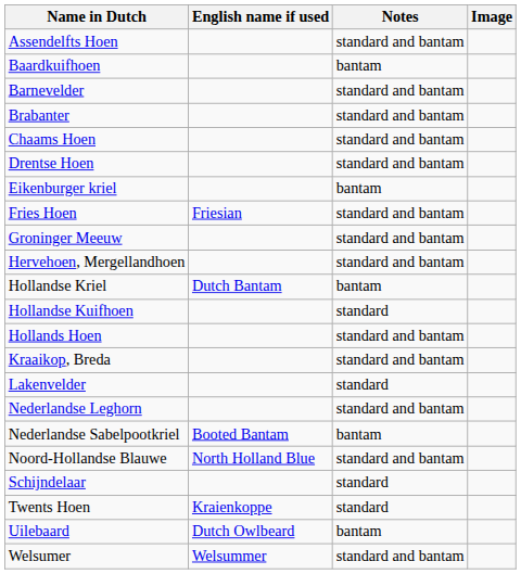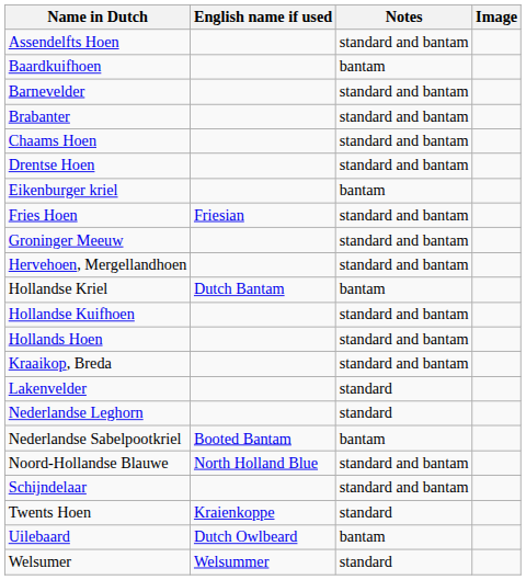 <table class="wikitable sortable">
 <tr>
 <th>Name in Dutch</th>
 <th>English name if used</th>
 <th>Notes</th>
 <th>Image</th>
 </tr>
 <tr>
 <td><a href='#'>Assendelfts Hoen</a></td>
 <td></td>
 <td>standard and bantam</td>
 <td></td>
 </tr>
 <tr>
 <td><a href='#'>Baardkuifhoen</a></td>
 <td></td>
 <td>bantam</td>
 <td></td>
 </tr>
 <tr>
 <td><a href='#'>Barnevelder</a></td>
 <td></td>
 <td>standard and bantam</td>
 <td></td>
 </tr>
 <tr>
 <td><a href='#'>Brabanter</a></td>
 <td></td>
 <td>standard and bantam</td>
 <td></td>
 </tr>
 <tr>
 <td><a href='#'>Chaams Hoen</a></td>
 <td></td>
 <td>standard and bantam</td>
 <td></td>
 </tr>
 <tr>
 <td><a href='#'>Drentse Hoen</a></td>
 <td></td>
 <td>standard and bantam</td>
 <td></td>
 </tr>
 <tr>
 <td><a href='#'>Eikenburger kriel</a></td>
 <td></td>
 <td>bantam</td>
 <td></td>
 </tr>
 <tr>
 <td><a href='#'>Fries Hoen</a></td>
 <td><a href='#'>Friesian</a></td>
 <td>standard and bantam</td>
 <td></td>
 </tr>
 <tr>
 <td><a href='#'>Groninger Meeuw</a></td>
 <td></td>
 <td>standard and bantam</td>
 <td></td>
 </tr>
 <tr>
 <td><a href='#'>Hervehoen</a>,  Mergellandhoen</td>
 <td></td>
 <td>standard and bantam</td>
 <td></td>
 </tr>
 <tr>
 <td>Hollandse Kriel</td>
 <td><a href='#'>Dutch Bantam</a></td>
 <td>bantam</td>
 <td></td>
 </tr>
 <tr>
 <td><a href='#'>Hollandse Kuifhoen</a></td>
 <td></td>
-<td>standard</td>
+<td>standard and bantam</td>
 <td></td>
 </tr>
 <tr>
 <td><a href='#'>Hollands Hoen</a></td>
 <td></td>
 <td>standard and bantam</td>
 <td></td>
 </tr>
 <tr>
 <td><a href='#'>Kraaikop</a>, Breda</td>
 <td></td>
 <td>standard and bantam</td>
 <td></td>
 </tr>
 <tr>
 <td><a href='#'>Lakenvelder</a></td>
 <td></td>
 <td>standard</td>
 <td></td>
 </tr>
 <tr>
 <td><a href='#'>Nederlandse Leghorn</a></td>
 <td></td>
-<td>standard and bantam</td>
+<td>standard</td>
 <td></td>
 </tr>
 <tr>
 <td>Nederlandse Sabelpootkriel</td>
 <td><a href='#'>Booted Bantam</a></td>
 <td>bantam</td>
 <td></td>
 </tr>
 <tr>
 <td>Noord-Hollandse Blauwe</td>
 <td><a href='#'>North Holland Blue</a></td>
 <td>standard and bantam</td>
 <td></td>
 </tr>
 <tr>
 <td><a href='#'>Schijndelaar</a></td>
 <td></td>
-<td>standard</td>
+<td>standard and bantam</td>
 <td></td>
 </tr>
 <tr>
 <td>Twents Hoen</td>
 <td><a href='#'>Kraienkoppe</a></td>
 <td>standard</td>
 <td></td>
 </tr>
 <tr>
 <td><a href='#'>Uilebaard</a></td>
 <td><a href='#'>Dutch Owlbeard</a></td>
 <td>bantam</td>
 <td></td>
 </tr>
 <tr>
 <td>Welsumer</td>
 <td><a href='#'>Welsummer</a></td>
-<td>standard and bantam</td>
+<td>standard</td>
 <td></td>
 </tr>
 </table>
